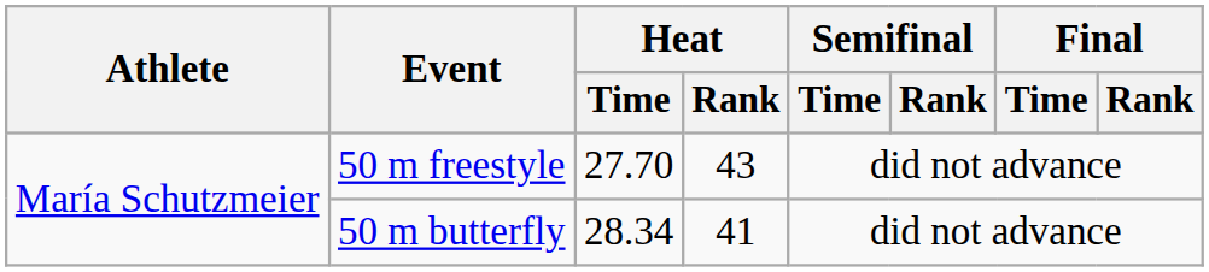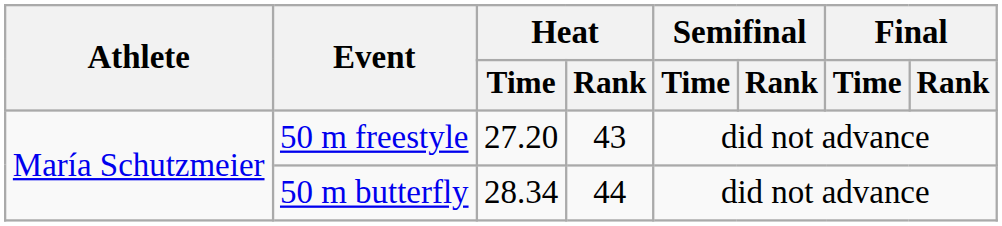 <table class="wikitable" style="text-align:center; font-size:90%">
 <tr>
 <th rowspan="2">Athlete</th>
 <th rowspan="2">Event</th>
 <th colspan="2">Heat</th>
 <th colspan="2">Semifinal</th>
 <th colspan="2">Final</th>
 </tr>
 <tr style="font-size:95%">
 <th>Time</th>
 <th>Rank</th>
 <th>Time</th>
 <th>Rank</th>
 <th>Time</th>
 <th>Rank</th>
 </tr>
 <tr>
 <td align=left rowspan=2><a href='#'>María Schutzmeier</a></td>
 <td align=left><a href='#'>50 m freestyle</a></td>
-<td>27.70</td>
+<td>27.20</td>
 <td>43</td>
 <td colspan=4>did not advance</td>
 </tr>
 <tr>
 <td align=left><a href='#'>50 m butterfly</a></td>
 <td>28.34</td>
-<td>41</td>
+<td>44</td>
 <td colspan=4>did not advance</td>
 </tr>
 </table>
